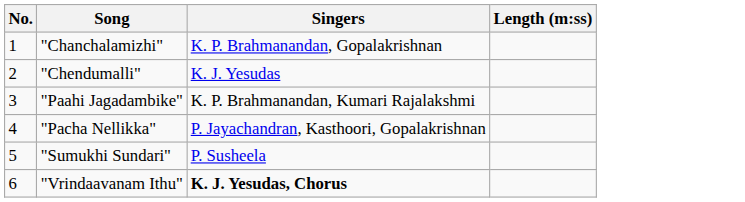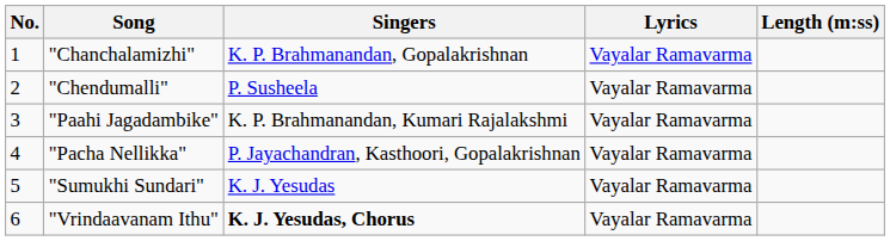 <table class="wikitable" style="font-size:95%;">
 <tr>
 <th>No.</th>
 <th>Song</th>
 <th>Singers</th>
+<th>Lyrics</th>
 <th>Length (m:ss)</th>
 </tr>
 <tr>
 <td>1</td>
 <td>"Chanchalamizhi"</td>
 <td><a href='#'>K. P. Brahmanandan</a>, Gopalakrishnan</td>
+<td><a href='#'>Vayalar Ramavarma</a></td>
 <td></td>
 </tr>
 <tr>
 <td>2</td>
 <td>"Chendumalli"</td>
-<td><a href='#'>K. J. Yesudas</a></td>
+<td><a href='#'>P. Susheela</a></td>
+<td>Vayalar Ramavarma</td>
 <td></td>
 </tr>
 <tr>
 <td>3</td>
 <td>"Paahi Jagadambike"</td>
 <td>K. P. Brahmanandan, Kumari Rajalakshmi</td>
+<td>Vayalar Ramavarma</td>
 <td></td>
 </tr>
 <tr>
 <td>4</td>
 <td>"Pacha Nellikka"</td>
 <td><a href='#'>P. Jayachandran</a>, Kasthoori, Gopalakrishnan</td>
+<td>Vayalar Ramavarma</td>
 <td></td>
 </tr>
 <tr>
 <td>5</td>
 <td>"Sumukhi Sundari"</td>
-<td><a href='#'>P. Susheela</a></td>
+<td><a href='#'>K. J. Yesudas</a></td>
+<td>Vayalar Ramavarma</td>
 <td></td>
 </tr>
 <tr>
 <td>6</td>
 <td>"Vrindaavanam Ithu"</td>
 <td><strong>K. J. Yesudas, Chorus</strong></td>
+<td>Vayalar Ramavarma</td>
 <td></td>
 </tr>
 </table>
